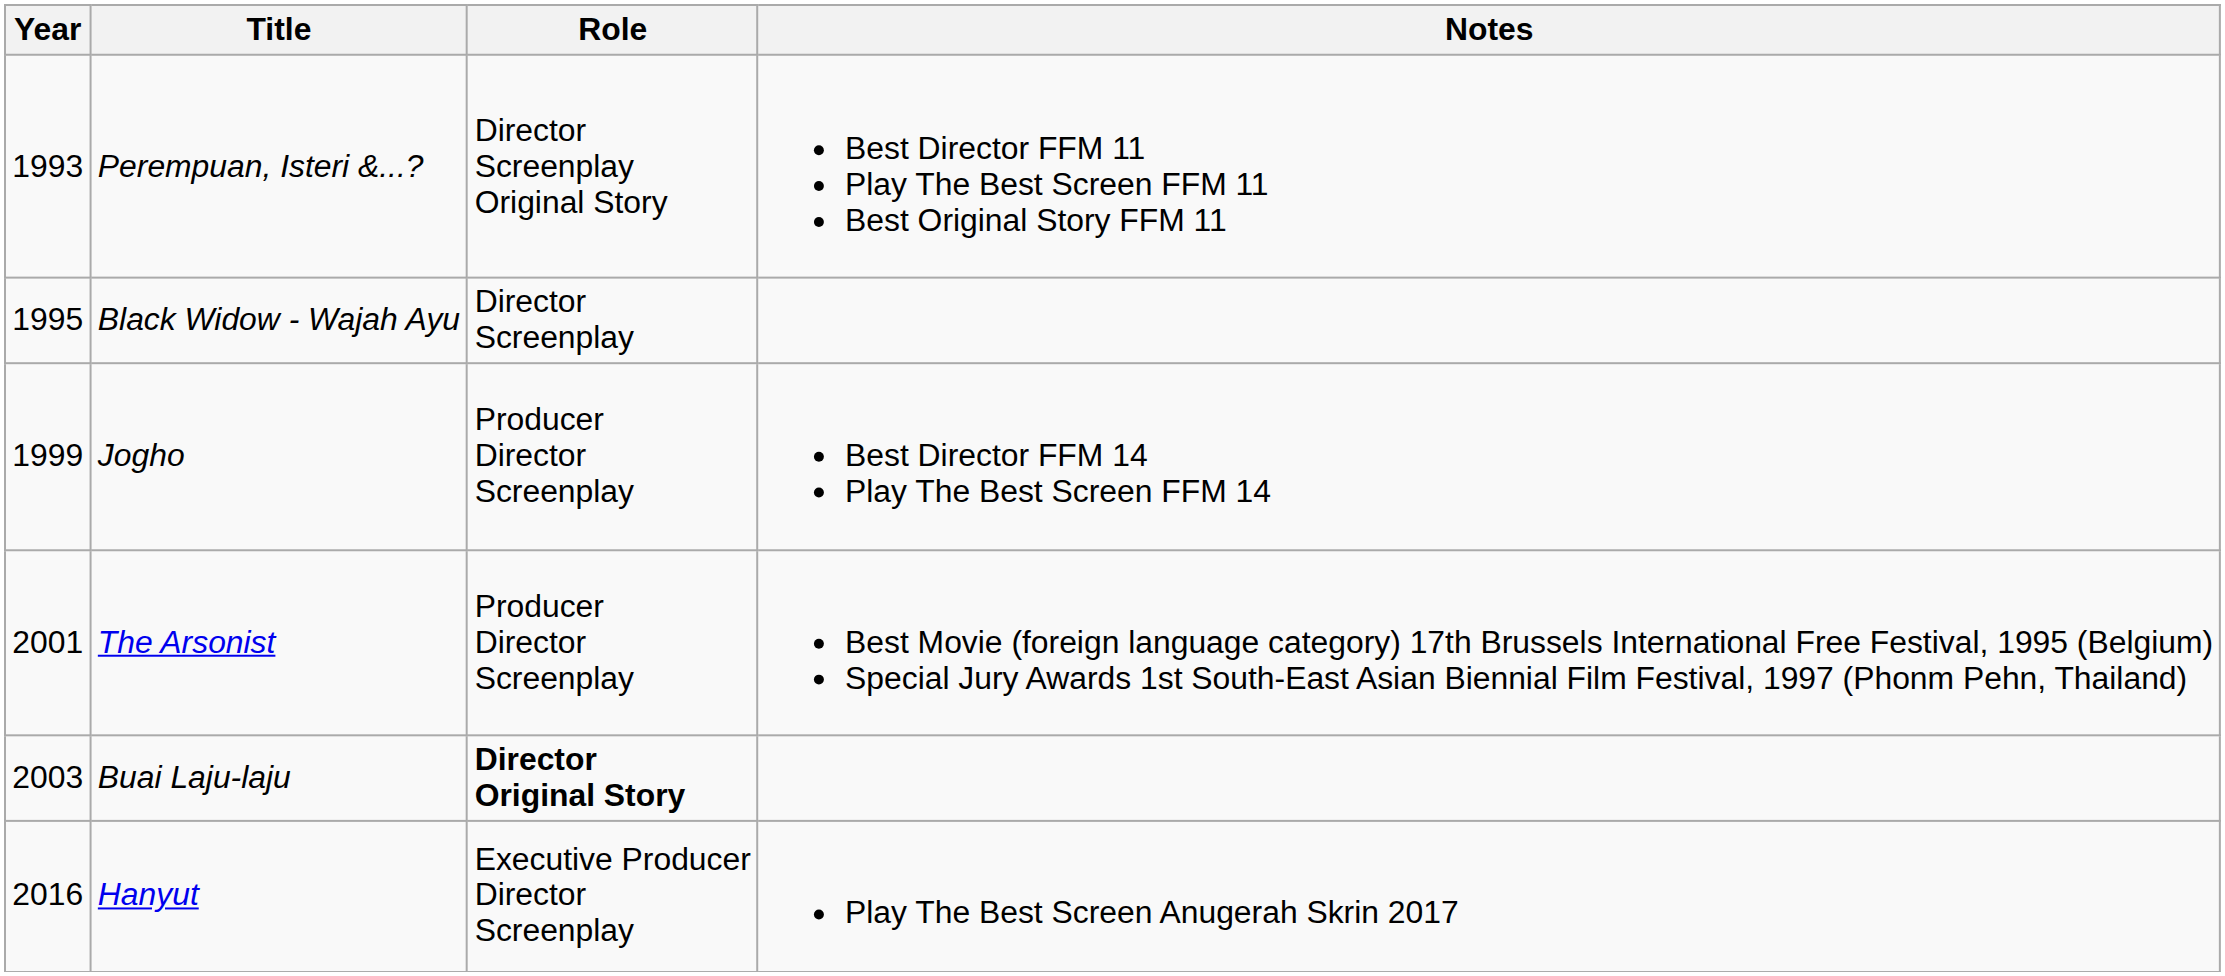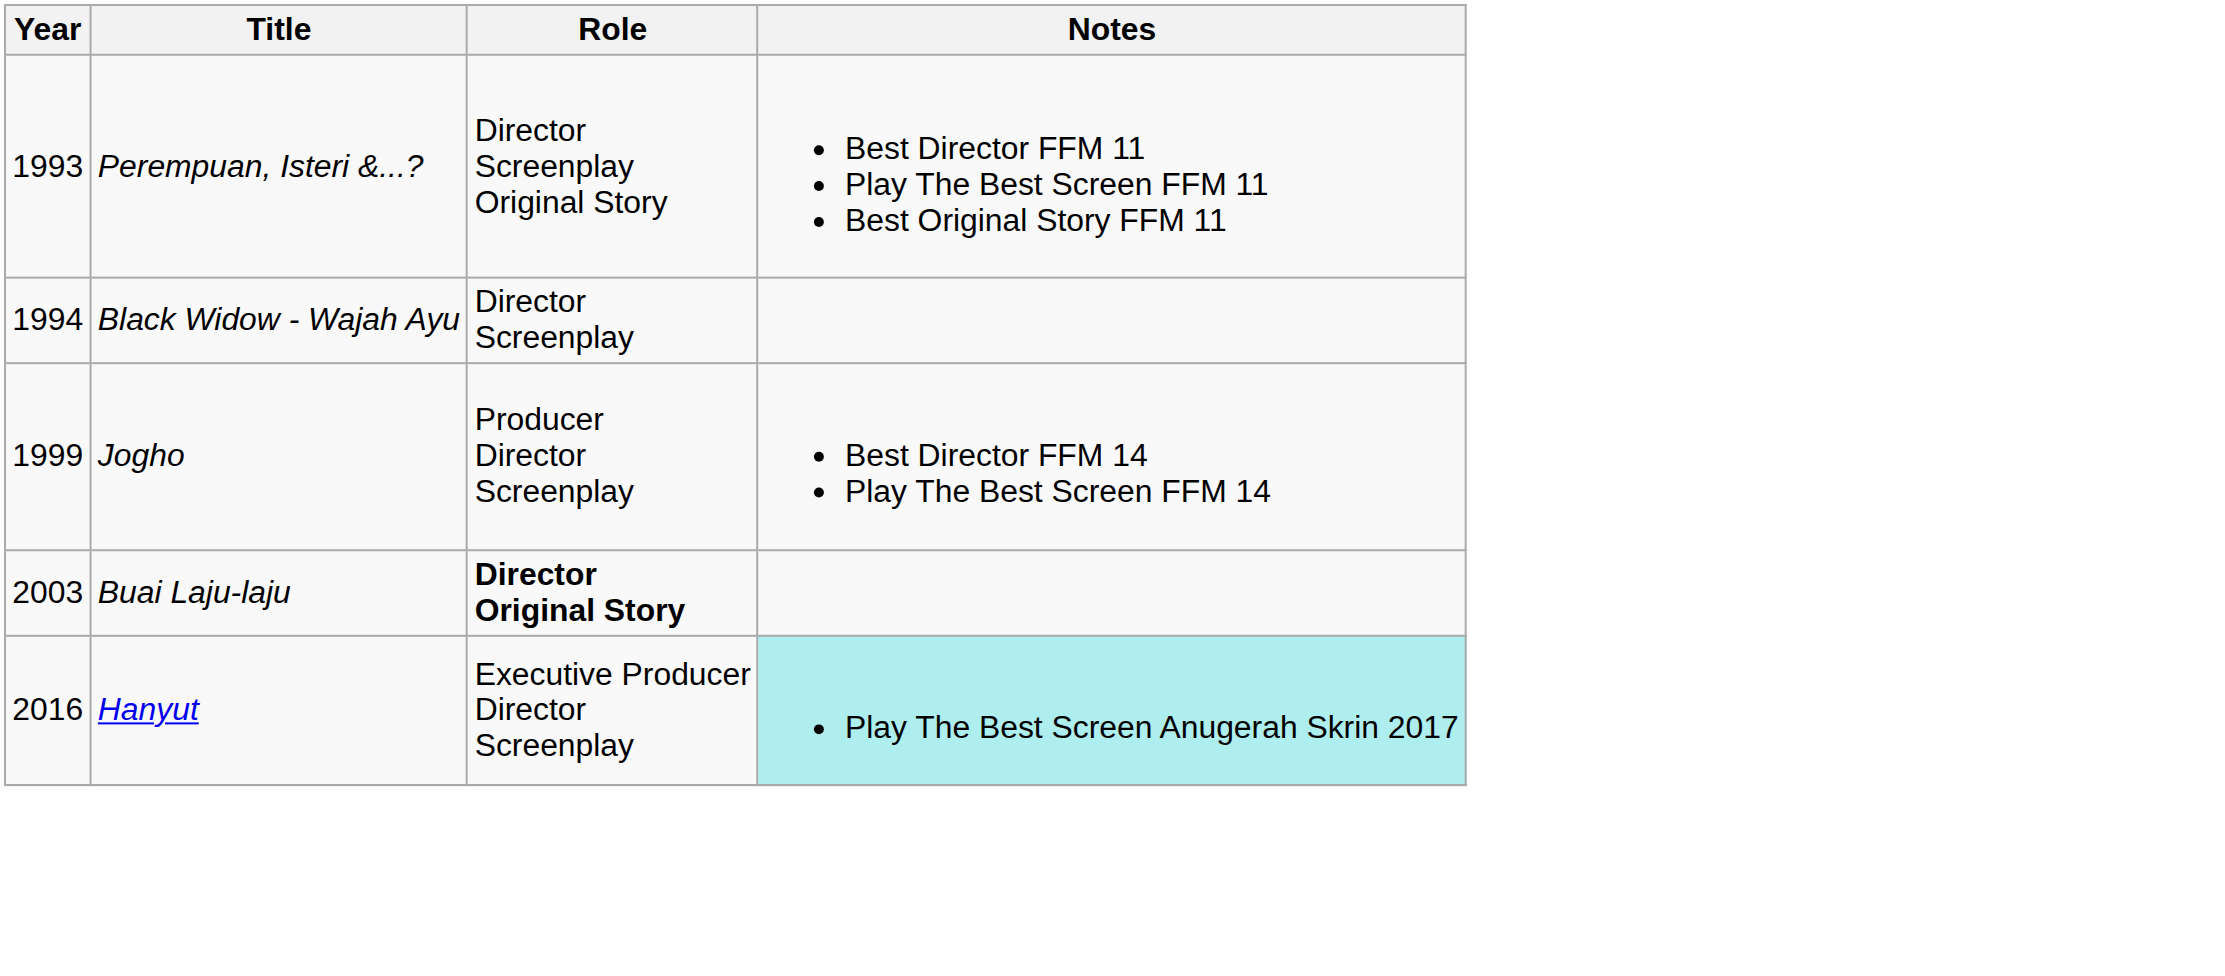 <table class="wikitable">
 <tr>
 <th>Year</th>
 <th>Title</th>
 <th>Role</th>
 <th>Notes</th>
 </tr>
 <tr>
 <td>1993</td>
 <td><em>Perempuan, Isteri &...?</em></td>
 <td>Director <br> Screenplay <br> Original Story</td>
 <td><br><ul><li>Best Director FFM 11</li><li>Play The Best Screen FFM 11</li><li>Best Original Story FFM 11</li></ul></td>
 </tr>
 <tr>
-<td>1995</td>
+<td>1994</td>
 <td><em>Black Widow - Wajah Ayu</em></td>
 <td>Director <br> Screenplay</td>
 <td></td>
 </tr>
 <tr>
 <td>1999</td>
 <td><em>Jogho</em></td>
 <td>Producer <br> Director <br> Screenplay</td>
 <td><br><ul><li>Best Director FFM 14</li><li>Play The Best Screen FFM 14</li></ul></td>
 </tr>
 <tr>
-<td>2001</td>
-<td><em><a href='#'>The Arsonist</a></em></td>
-<td>Producer <br> Director <br> Screenplay</td>
-<td><br><ul><li>Best Movie (foreign language category) 17th Brussels International Free Festival, 1995 (Belgium)</li><li>Special Jury Awards 1st South-East Asian Biennial Film Festival, 1997 (Phonm Pehn, Thailand)</li></ul></td>
-</tr>
-<tr>
 <td>2003</td>
 <td><em>Buai Laju-laju</em></td>
 <td><strong>Director <br> Original Story</strong></td>
 <td></td>
 </tr>
 <tr>
 <td>2016</td>
 <td><em><a href='#'>Hanyut</a></em></td>
 <td>Executive Producer <br> Director <br> Screenplay</td>
-<td><br><ul><li>Play The Best Screen Anugerah Skrin 2017</li></ul></td>
+<td style="background: paleturquoise;"><br><ul><li>Play The Best Screen Anugerah Skrin 2017</li></ul></td>
 </tr>
 <tr>
 </tr>
 </table>
